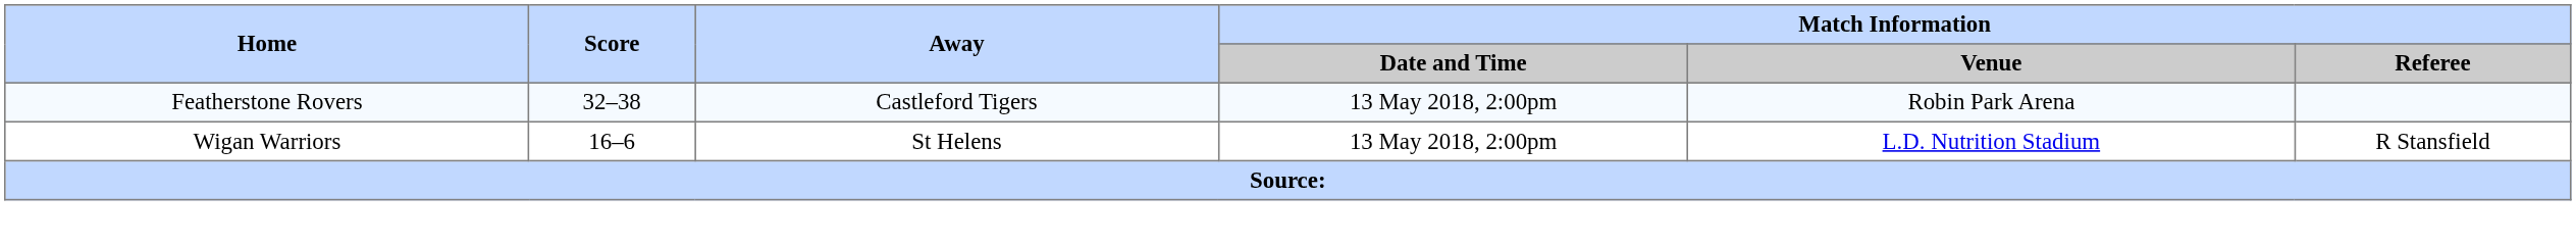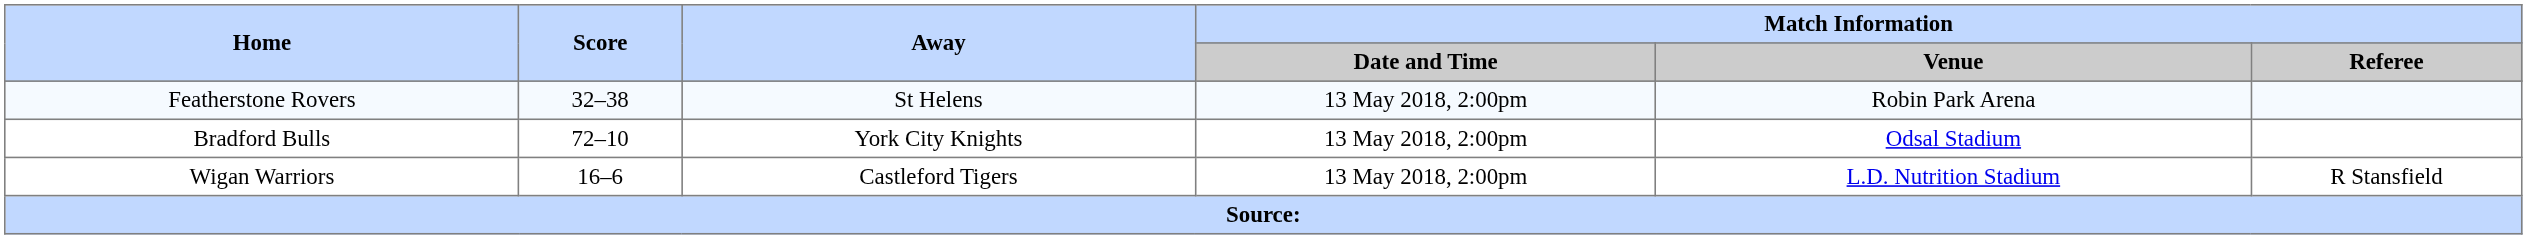 <table border=1 style="border-collapse:collapse; font-size:90%; text-align:center;" cellpadding=3 cellspacing=0 width=100%>
 <tr bgcolor=#C1D8FF>
 <th rowspan=2 width=19%>Home</th>
 <th rowspan=2 width=6%>Score</th>
 <th rowspan=2 width=19%>Away</th>
 <th colspan=3>Match Information</th>
 </tr>
 <tr bgcolor=#CCCCCC>
 <th width=17%>Date and Time</th>
 <th width=22%>Venue</th>
 <th width=10%>Referee</th>
 </tr>
 <tr bgcolor=#F5FAFF>
 <td> Featherstone Rovers</td>
 <td>32–38</td>
-<td> Castleford Tigers</td>
+<td> St Helens</td>
 <td>13 May 2018, 2:00pm</td>
 <td>Robin Park Arena</td>
 <td></td>
 </tr>
 <tr>
+<td> Bradford Bulls</td>
+<td>72–10</td>
+<td> York City Knights</td>
+<td>13 May 2018, 2:00pm</td>
+<td><a href='#'>Odsal Stadium</a></td>
+<td></td>
+</tr>
+<tr>
 <td> Wigan Warriors</td>
 <td>16–6</td>
-<td> St Helens</td>
+<td> Castleford Tigers</td>
 <td>13 May 2018, 2:00pm</td>
 <td><a href='#'>L.D. Nutrition Stadium</a></td>
 <td>R Stansfield</td>
 </tr>
 <tr style="background:#c1d8ff;">
 <th colspan=6>Source:</th>
 </tr>
 </table>
